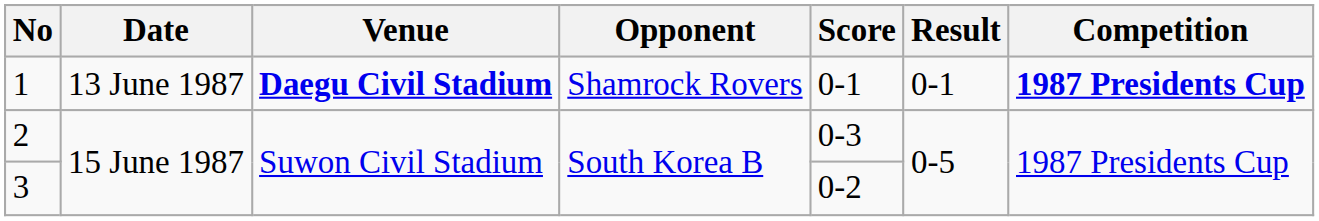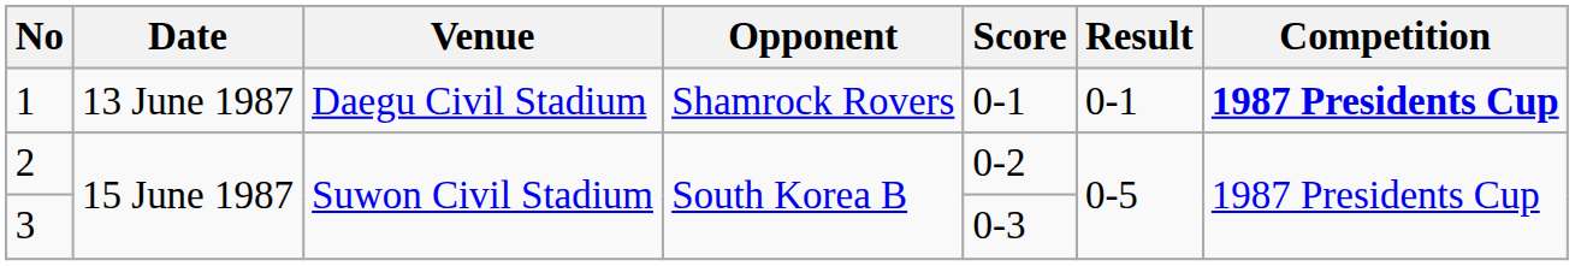 <table class="wikitable sortable">
 <tr>
 <th>No</th>
 <th>Date</th>
 <th>Venue</th>
 <th>Opponent</th>
 <th>Score</th>
 <th>Result</th>
 <th>Competition</th>
 </tr>
 <tr>
 <td>1</td>
 <td>13 June 1987</td>
-<td><strong><a href='#'>Daegu Civil Stadium</a></strong></td>
+<td><a href='#'>Daegu Civil Stadium</a></td>
 <td> <a href='#'>Shamrock Rovers</a></td>
 <td>0-1</td>
 <td>0-1</td>
 <td><strong><a href='#'>1987 Presidents Cup</a></strong></td>
 </tr>
 <tr>
 <td>2</td>
 <td rowspan="2">15 June 1987</td>
 <td rowspan="2"><a href='#'>Suwon Civil Stadium</a></td>
 <td rowspan="2"> <a href='#'>South Korea B</a></td>
-<td>0-3</td>
+<td>0-2</td>
 <td rowspan="2">0-5</td>
 <td rowspan="2"><a href='#'>1987 Presidents Cup</a></td>
 </tr>
 <tr>
 <td>3</td>
-<td>0-2</td>
+<td>0-3</td>
 </tr>
 </table>
